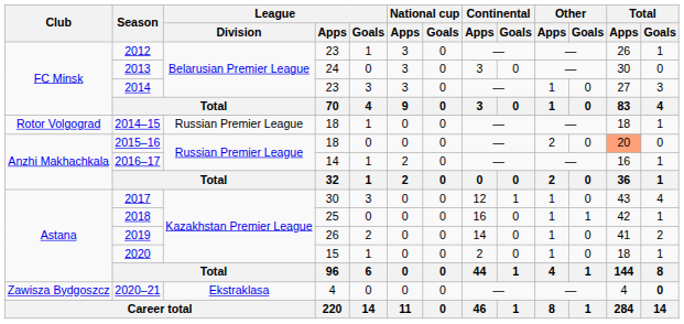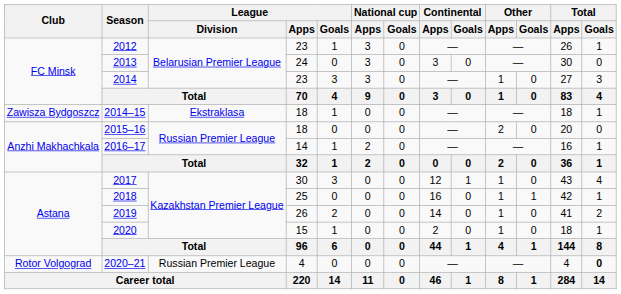 <table class="wikitable" style="text-align: center;">
 <tr>
 <th rowspan="2">Club</th>
 <th rowspan="2">Season</th>
 <th colspan="3">League</th>
 <th colspan="2">National cup</th>
 <th colspan="2">Continental</th>
 <th colspan="2">Other</th>
 <th colspan="2">Total</th>
 </tr>
 <tr>
 <th>Division</th>
 <th>Apps</th>
 <th>Goals</th>
 <th>Apps</th>
 <th>Goals</th>
 <th>Apps</th>
 <th>Goals</th>
 <th>Apps</th>
 <th>Goals</th>
 <th>Apps</th>
 <th>Goals</th>
 </tr>
 <tr>
 <td rowspan="4" valign="center"><a href='#'>FC Minsk</a></td>
 <td><a href='#'>2012</a></td>
 <td rowspan="3" valign="center"><a href='#'>Belarusian Premier League</a></td>
 <td>23</td>
 <td>1</td>
 <td>3</td>
 <td>0</td>
 <td colspan="2">—</td>
 <td colspan="2">—</td>
 <td>26</td>
 <td>1</td>
 </tr>
 <tr>
 <td><a href='#'>2013</a></td>
 <td>24</td>
 <td>0</td>
 <td>3</td>
 <td>0</td>
 <td>3</td>
 <td>0</td>
 <td colspan="2">—</td>
 <td>30</td>
 <td>0</td>
 </tr>
 <tr>
 <td><a href='#'>2014</a></td>
 <td>23</td>
 <td>3</td>
 <td>3</td>
 <td>0</td>
 <td colspan="2">—</td>
 <td>1</td>
 <td>0</td>
 <td>27</td>
 <td>3</td>
 </tr>
 <tr>
 <th colspan="2">Total</th>
 <th>70</th>
 <th>4</th>
 <th>9</th>
 <th>0</th>
 <th>3</th>
 <th>0</th>
 <th>1</th>
 <th>0</th>
 <th>83</th>
 <th>4</th>
 </tr>
 <tr>
-<td valign="center"><a href='#'>Rotor Volgograd</a></td>
+<td valign="center"><a href='#'>Zawisza Bydgoszcz</a></td>
 <td><a href='#'>2014–15</a></td>
-<td>Russian Premier League</td>
+<td><a href='#'>Ekstraklasa</a></td>
 <td>18</td>
 <td>1</td>
 <td>0</td>
 <td>0</td>
 <td colspan="2">—</td>
 <td colspan="2">—</td>
 <td>18</td>
 <td>1</td>
 </tr>
 <tr>
 <td rowspan="3" valign="center"><a href='#'>Anzhi Makhachkala</a></td>
 <td><a href='#'>2015–16</a></td>
 <td rowspan="2" valign="center"><a href='#'>Russian Premier League</a></td>
 <td>18</td>
 <td>0</td>
 <td>0</td>
 <td>0</td>
 <td colspan="2">—</td>
 <td>2</td>
 <td>0</td>
-<td style="background: lightsalmon;">20</td>
+<td>20</td>
 <td>0</td>
 </tr>
 <tr>
 <td><a href='#'>2016–17</a></td>
 <td>14</td>
 <td>1</td>
 <td>2</td>
 <td>0</td>
 <td colspan="2">—</td>
 <td colspan="2">—</td>
 <td>16</td>
 <td>1</td>
 </tr>
 <tr>
 <th colspan="2">Total</th>
 <th>32</th>
 <th>1</th>
 <th>2</th>
 <th>0</th>
 <th>0</th>
 <th>0</th>
 <th>2</th>
 <th>0</th>
 <th>36</th>
 <th>1</th>
 </tr>
 <tr>
 <td rowspan="5" valign="center"><a href='#'>Astana</a></td>
 <td><a href='#'>2017</a></td>
 <td rowspan="4" valign="center"><a href='#'>Kazakhstan Premier League</a></td>
 <td>30</td>
 <td>3</td>
 <td>0</td>
 <td>0</td>
 <td>12</td>
 <td>1</td>
 <td>1</td>
 <td>0</td>
 <td>43</td>
 <td>4</td>
 </tr>
 <tr>
 <td><a href='#'>2018</a></td>
 <td>25</td>
 <td>0</td>
 <td>0</td>
 <td>0</td>
 <td>16</td>
 <td>0</td>
 <td>1</td>
 <td>1</td>
 <td>42</td>
 <td>1</td>
 </tr>
 <tr>
 <td><a href='#'>2019</a></td>
 <td>26</td>
 <td>2</td>
 <td>0</td>
 <td>0</td>
 <td>14</td>
 <td>0</td>
 <td>1</td>
 <td>0</td>
 <td>41</td>
 <td>2</td>
 </tr>
 <tr>
 <td><a href='#'>2020</a></td>
 <td>15</td>
 <td>1</td>
 <td>0</td>
 <td>0</td>
 <td>2</td>
 <td>0</td>
 <td>1</td>
 <td>0</td>
 <td>18</td>
 <td>1</td>
 </tr>
 <tr>
 <th colspan="2">Total</th>
 <th>96</th>
 <th>6</th>
 <th>0</th>
 <th>0</th>
 <th>44</th>
 <th>1</th>
 <th>4</th>
 <th>1</th>
 <th>144</th>
 <th>8</th>
 </tr>
 <tr>
-<td valign="center"><a href='#'>Zawisza Bydgoszcz</a></td>
+<td valign="center"><a href='#'>Rotor Volgograd</a></td>
 <td><a href='#'>2020–21</a></td>
-<td><a href='#'>Ekstraklasa</a></td>
+<td>Russian Premier League</td>
 <td>4</td>
 <td>0</td>
 <td>0</td>
 <td>0</td>
 <td colspan="2">—</td>
 <td colspan="2">—</td>
 <td>4</td>
 <td><strong>0</strong></td>
 </tr>
 <tr>
 <th colspan="3">Career total</th>
 <th>220</th>
 <th>14</th>
 <th>11</th>
 <th>0</th>
 <th>46</th>
 <th>1</th>
 <th>8</th>
 <th>1</th>
 <th>284</th>
 <th>14</th>
 </tr>
 </table>
